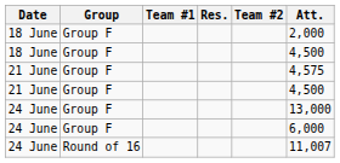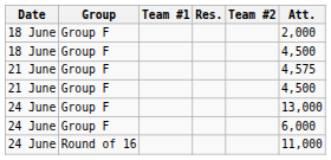 <table class="wikitable sortable">
 <tr>
 <th>Date</th>
 <th>Group</th>
 <th>Team #1</th>
 <th>Res.</th>
 <th>Team #2</th>
 <th>Att.</th>
 </tr>
 <tr>
 <td>18 June</td>
 <td>Group F</td>
 <td></td>
 <td></td>
 <td></td>
 <td>2,000</td>
 </tr>
 <tr>
 <td>18 June</td>
 <td>Group F</td>
 <td></td>
 <td></td>
 <td></td>
 <td>4,500</td>
 </tr>
 <tr>
 <td>21 June</td>
 <td>Group F</td>
 <td></td>
 <td></td>
 <td></td>
 <td>4,575</td>
 </tr>
 <tr>
 <td>21 June</td>
 <td>Group F</td>
 <td></td>
 <td></td>
 <td></td>
 <td>4,500</td>
 </tr>
 <tr>
 <td>24 June</td>
 <td>Group F</td>
 <td></td>
 <td></td>
 <td></td>
 <td>13,000</td>
 </tr>
 <tr>
 <td>24 June</td>
 <td>Group F</td>
 <td></td>
 <td></td>
 <td></td>
 <td>6,000</td>
 </tr>
 <tr>
 <td>24 June</td>
 <td>Round of 16</td>
 <td></td>
 <td></td>
 <td></td>
-<td>11,007</td>
+<td>11,000</td>
 </tr>
 </table>
